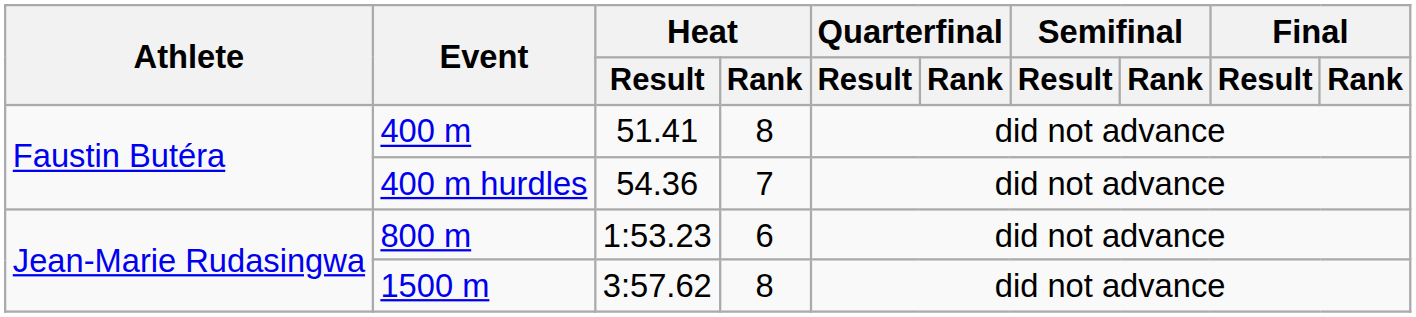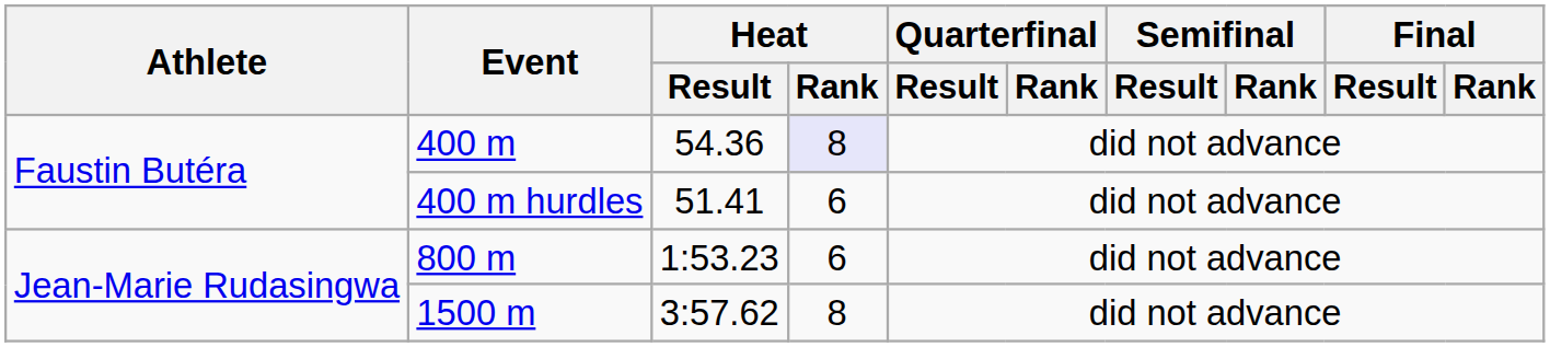 <table class="wikitable" style="font-size:90%">
 <tr>
 <th rowspan="2">Athlete</th>
 <th rowspan="2">Event</th>
 <th colspan="2">Heat</th>
 <th colspan="2">Quarterfinal</th>
 <th colspan="2">Semifinal</th>
 <th colspan="2">Final</th>
 </tr>
 <tr style="font-size:95%">
 <th>Result</th>
 <th>Rank</th>
 <th>Result</th>
 <th>Rank</th>
 <th>Result</th>
 <th>Rank</th>
 <th>Result</th>
 <th>Rank</th>
 </tr>
 <tr align=center>
 <td align=left rowspan=2><a href='#'>Faustin Butéra</a></td>
 <td align=left><a href='#'>400 m</a></td>
-<td>51.41</td>
-<td>8</td>
+<td>54.36</td>
+<td style="background: lavender;">8</td>
 <td colspan=6>did not advance</td>
 </tr>
 <tr align=center>
 <td align=left><a href='#'>400 m hurdles</a></td>
-<td>54.36</td>
-<td>7</td>
+<td>51.41</td>
+<td>6</td>
 <td colspan=6>did not advance</td>
 </tr>
 <tr align=center>
 <td align=left rowspan=2><a href='#'>Jean-Marie Rudasingwa</a></td>
 <td align=left><a href='#'>800 m</a></td>
 <td>1:53.23</td>
 <td>6</td>
 <td colspan=6>did not advance</td>
 </tr>
 <tr align=center>
 <td align=left><a href='#'>1500 m</a></td>
 <td>3:57.62</td>
 <td>8</td>
 <td colspan=6>did not advance</td>
 </tr>
 </table>
